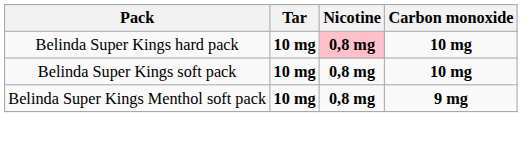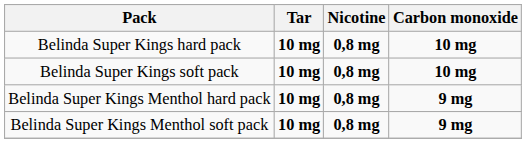 <table class="wikitable" style="font-size: 95%;text-align:center">
 <tr>
 <th>Pack</th>
 <th>Tar</th>
 <th>Nicotine</th>
 <th>Carbon monoxide</th>
 </tr>
 <tr>
 <td>Belinda Super Kings hard pack</td>
 <td><strong>10 mg</strong></td>
-<td style="background: pink;"><strong>0,8 mg</strong></td>
+<td><strong>0,8 mg</strong></td>
 <td><strong>10 mg</strong></td>
 </tr>
 <tr>
 <td>Belinda Super Kings soft pack</td>
 <td><strong>10 mg</strong></td>
 <td><strong>0,8 mg</strong></td>
 <td><strong>10 mg</strong></td>
+</tr>
+<tr>
+<td>Belinda Super Kings Menthol hard pack</td>
+<td><strong>10 mg</strong></td>
+<td><strong>0,8 mg</strong></td>
+<td><strong>9 mg</strong></td>
 </tr>
 <tr>
 <td>Belinda Super Kings Menthol soft pack</td>
 <td><strong>10 mg</strong></td>
 <td><strong>0,8 mg</strong></td>
 <td><strong>9 mg</strong></td>
 </tr>
 <tr>
 </tr>
 </table>
